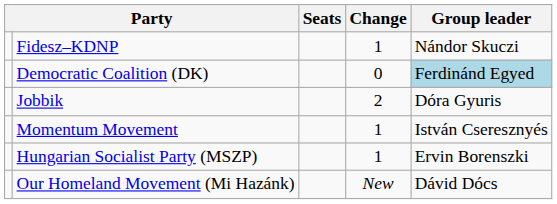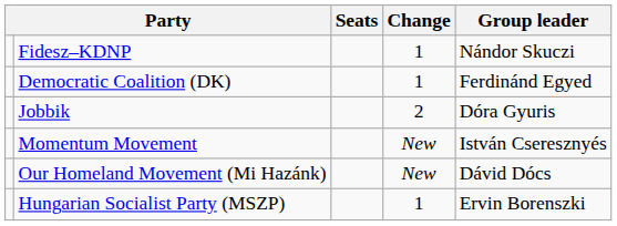 <table class="wikitable">
 <tr>
 <th colspan=2>Party</th>
 <th>Seats</th>
 <th>Change</th>
 <th>Group leader</th>
 </tr>
 <tr>
 <td bgcolor=></td>
 <td><a href='#'>Fidesz–KDNP</a></td>
 <td style="text-align:center"></td>
 <td align="center"> 1</td>
 <td>Nándor Skuczi</td>
 </tr>
 <tr>
 <td bgcolor=></td>
 <td><a href='#'>Democratic Coalition</a> (DK)</td>
 <td style="text-align:center"></td>
-<td align="center"> 0</td>
-<td style="background: lightblue;">Ferdinánd Egyed</td>
+<td align="center"> 1</td>
+<td>Ferdinánd Egyed</td>
 </tr>
 <tr>
 <td bgcolor=></td>
 <td><a href='#'>Jobbik</a></td>
 <td style="text-align:center"></td>
 <td align="center"> 2</td>
 <td>Dóra Gyuris</td>
 </tr>
 <tr>
 <td bgcolor=></td>
 <td><a href='#'>Momentum Movement</a></td>
 <td style="text-align:center"></td>
-<td align="center"> 1</td>
+<td align="center"><em>New</em></td>
 <td>István Cseresznyés</td>
+</tr>
+<tr>
+<td bgcolor=></td>
+<td><a href='#'>Our Homeland Movement</a> (Mi Hazánk)</td>
+<td style="text-align:center"></td>
+<td align="center"><em>New</em></td>
+<td>Dávid Dócs</td>
 </tr>
 <tr>
 <td bgcolor=></td>
 <td><a href='#'>Hungarian Socialist Party</a> (MSZP)</td>
 <td style="text-align:center"></td>
 <td align="center"> 1</td>
 <td>Ervin Borenszki</td>
 </tr>
-<tr>
-<td bgcolor=></td>
-<td><a href='#'>Our Homeland Movement</a> (Mi Hazánk)</td>
-<td style="text-align:center"></td>
-<td align="center"><em>New</em></td>
-<td>Dávid Dócs</td>
-</tr>
 </table>
